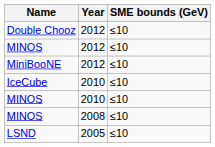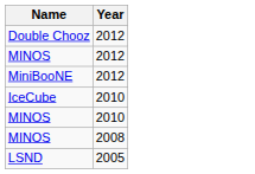 <table class=wikitable>
 <tr>
 <th>Name</th>
 <th>Year</th>
-<th>SME bounds (GeV)</th>
 </tr>
 <tr>
 <td><a href='#'>Double Chooz</a></td>
 <td>2012</td>
-<td>≤10</td>
 </tr>
 <tr>
 <td><a href='#'>MINOS</a></td>
 <td>2012</td>
-<td>≤10</td>
 </tr>
 <tr>
 <td><a href='#'>MiniBooNE</a></td>
 <td>2012</td>
-<td>≤10</td>
 </tr>
 <tr>
 <td><a href='#'>IceCube</a></td>
 <td>2010</td>
-<td>≤10</td>
 </tr>
 <tr>
 <td><a href='#'>MINOS</a></td>
 <td>2010</td>
-<td>≤10</td>
 </tr>
 <tr>
 <td><a href='#'>MINOS</a></td>
 <td>2008</td>
-<td>≤10</td>
 </tr>
 <tr>
 <td><a href='#'>LSND</a></td>
 <td>2005</td>
-<td>≤10</td>
 </tr>
 </table>
